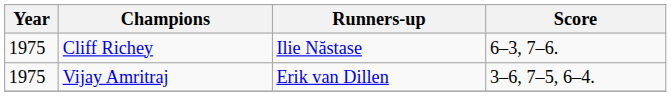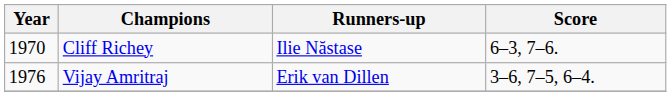 <table class="wikitable">
 <tr>
 <th style="width:40px">Year</th>
 <th style="width:180px">Champions</th>
 <th style="width:180px">Runners-up</th>
 <th style="width:150px" class="unsortable">Score</th>
 </tr>
 <tr>
-<td>1975</td>
+<td>1970</td>
 <td> <a href='#'>Cliff Richey</a></td>
 <td> <a href='#'>Ilie Năstase</a></td>
 <td>6–3, 7–6.</td>
 </tr>
 <tr>
-<td>1975</td>
+<td>1976</td>
 <td>  <a href='#'>Vijay Amritraj</a></td>
 <td> <a href='#'>Erik van Dillen</a></td>
 <td>3–6, 7–5, 6–4.</td>
 </tr>
 <tr>
 </tr>
 </table>
